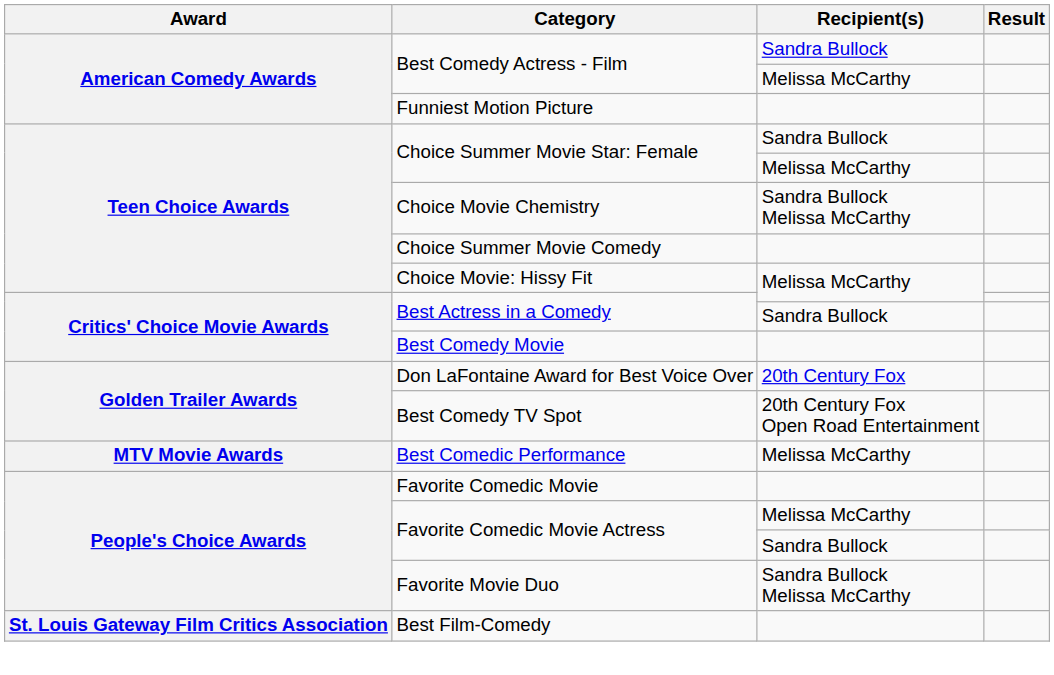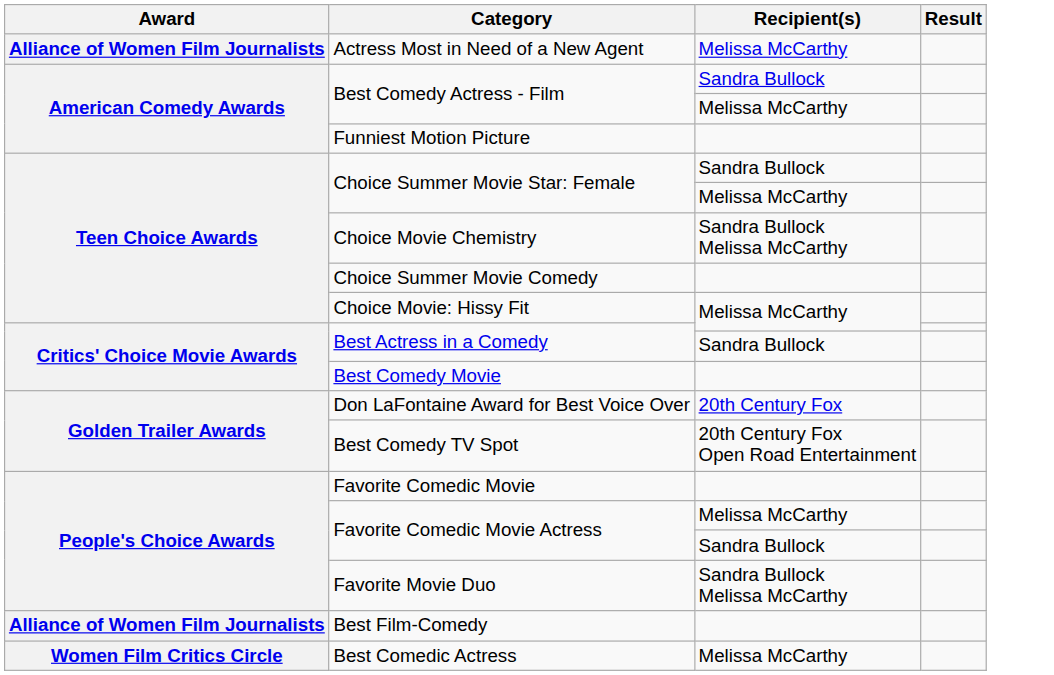 <table class="wikitable sortable">
 <tr>
 <th>Award</th>
 <th>Category</th>
 <th>Recipient(s)</th>
 <th>Result</th>
+</tr>
+<tr>
+<th><a href='#'>Alliance of Women Film Journalists</a></th>
+<td>Actress Most in Need of a New Agent</td>
+<td><a href='#'>Melissa McCarthy</a></td>
+<td></td>
 </tr>
 <tr>
 <th rowspan="3"><a href='#'>American Comedy Awards</a></th>
 <td rowspan="2">Best Comedy Actress - Film</td>
 <td><a href='#'>Sandra Bullock</a></td>
 <td></td>
 </tr>
 <tr>
 <td>Melissa McCarthy</td>
 <td></td>
 </tr>
 <tr>
 <td>Funniest Motion Picture</td>
 <td></td>
 <td></td>
 </tr>
 <tr>
 <th rowspan="5"><a href='#'>Teen Choice Awards</a></th>
 <td rowspan="2">Choice Summer Movie Star: Female</td>
 <td>Sandra Bullock</td>
 <td></td>
 </tr>
 <tr>
 <td>Melissa McCarthy</td>
 <td></td>
 </tr>
 <tr>
 <td>Choice Movie Chemistry</td>
 <td>Sandra Bullock<br>Melissa McCarthy</td>
 <td></td>
 </tr>
 <tr>
 <td>Choice Summer Movie Comedy</td>
 <td></td>
 <td></td>
 </tr>
 <tr>
 <td>Choice Movie: Hissy Fit</td>
 <td rowspan="2">Melissa McCarthy</td>
 <td></td>
 </tr>
 <tr>
 <th rowspan="3"><a href='#'>Critics' Choice Movie Awards</a></th>
 <td rowspan="2"><a href='#'>Best Actress in a Comedy</a></td>
 <td></td>
 </tr>
 <tr>
 <td>Sandra Bullock</td>
 <td></td>
 </tr>
 <tr>
 <td><a href='#'>Best Comedy Movie</a></td>
 <td></td>
 <td></td>
 </tr>
 <tr>
 <th rowspan="2"><a href='#'>Golden Trailer Awards</a></th>
 <td>Don LaFontaine Award for Best Voice Over</td>
 <td><a href='#'>20th Century Fox</a></td>
 <td></td>
 </tr>
 <tr>
 <td>Best Comedy TV Spot</td>
 <td>20th Century Fox<br>Open Road Entertainment</td>
 <td></td>
 </tr>
 <tr>
-<th><a href='#'>MTV Movie Awards</a></th>
-<td><a href='#'>Best Comedic Performance</a></td>
-<td>Melissa McCarthy</td>
-<td></td>
-</tr>
-<tr>
 <th rowspan="4"><a href='#'>People's Choice Awards</a></th>
 <td>Favorite Comedic Movie</td>
 <td></td>
 <td></td>
 </tr>
 <tr>
 <td rowspan="2">Favorite Comedic Movie Actress</td>
 <td>Melissa McCarthy</td>
 <td></td>
 </tr>
 <tr>
 <td>Sandra Bullock</td>
 <td></td>
 </tr>
 <tr>
 <td>Favorite Movie Duo</td>
 <td>Sandra Bullock<br>Melissa McCarthy</td>
 <td></td>
 </tr>
 <tr>
-<th><a href='#'>St. Louis Gateway Film Critics Association</a></th>
+<th><a href='#'>Alliance of Women Film Journalists</a></th>
 <td>Best Film-Comedy</td>
 <td></td>
 <td></td>
 </tr>
+<tr>
+<th><a href='#'>Women Film Critics Circle</a></th>
+<td>Best Comedic Actress</td>
+<td>Melissa McCarthy</td>
+<td></td>
+</tr>
 </table>
